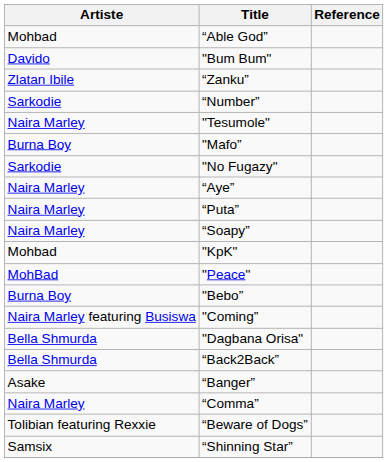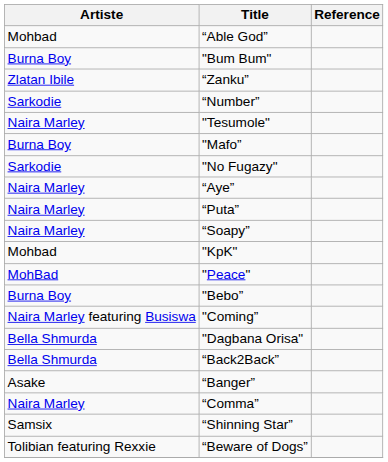 <table class="wikitable">
 <tr>
 <th>Artiste</th>
 <th>Title</th>
 <th>Reference</th>
 </tr>
 <tr>
 <td>Mohbad</td>
 <td>“Able God”</td>
 <td></td>
 </tr>
 <tr>
-<td><a href='#'>Davido</a></td>
+<td><a href='#'>Burna Boy</a></td>
 <td>"Bum Bum"</td>
 <td></td>
 </tr>
 <tr>
 <td><a href='#'>Zlatan Ibile</a></td>
 <td>“Zanku”</td>
 <td></td>
 </tr>
 <tr>
 <td><a href='#'>Sarkodie</a></td>
 <td>“Number”</td>
 <td></td>
 </tr>
 <tr>
 <td><a href='#'>Naira Marley</a></td>
 <td>"Tesumole"</td>
 <td></td>
 </tr>
 <tr>
 <td><a href='#'>Burna Boy</a></td>
 <td>"Mafo”</td>
 <td></td>
 </tr>
 <tr>
 <td><a href='#'>Sarkodie</a></td>
 <td>"No Fugazy"</td>
 <td></td>
 </tr>
 <tr>
 <td><a href='#'>Naira Marley</a></td>
 <td>“Aye”</td>
 <td></td>
 </tr>
 <tr>
 <td><a href='#'>Naira Marley</a></td>
 <td>“Puta”</td>
 <td></td>
 </tr>
 <tr>
 <td><a href='#'>Naira Marley</a></td>
 <td>“Soapy”</td>
 <td></td>
 </tr>
 <tr>
 <td>Mohbad</td>
 <td>"KpK"</td>
 <td></td>
 </tr>
 <tr>
 <td><a href='#'>MohBad</a></td>
 <td>"<a href='#'>Peace</a>"</td>
 <td></td>
 </tr>
 <tr>
 <td><a href='#'>Burna Boy</a></td>
 <td>"Bebo”</td>
 <td></td>
 </tr>
 <tr>
 <td><a href='#'>Naira Marley</a> featuring <a href='#'>Busiswa</a></td>
 <td>"Coming”</td>
 <td></td>
 </tr>
 <tr>
 <td><a href='#'>Bella Shmurda</a></td>
 <td>"Dagbana Orisa"</td>
 <td></td>
 </tr>
 <tr>
 <td><a href='#'>Bella Shmurda</a></td>
 <td>“Back2Back”</td>
 <td></td>
 </tr>
 <tr>
 <td>Asake</td>
 <td>“Banger”</td>
 <td></td>
 </tr>
 <tr>
 <td><a href='#'>Naira Marley</a></td>
 <td>“Comma”</td>
 <td></td>
 </tr>
 <tr>
+<td>Samsix</td>
+<td>“Shinning Star”</td>
+<td></td>
+</tr>
+<tr>
 <td>Tolibian featuring Rexxie</td>
 <td>“Beware of Dogs”</td>
 <td></td>
 </tr>
 <tr>
-<td>Samsix</td>
-<td>“Shinning Star”</td>
-<td></td>
-</tr>
-<tr>
 </tr>
 </table>
